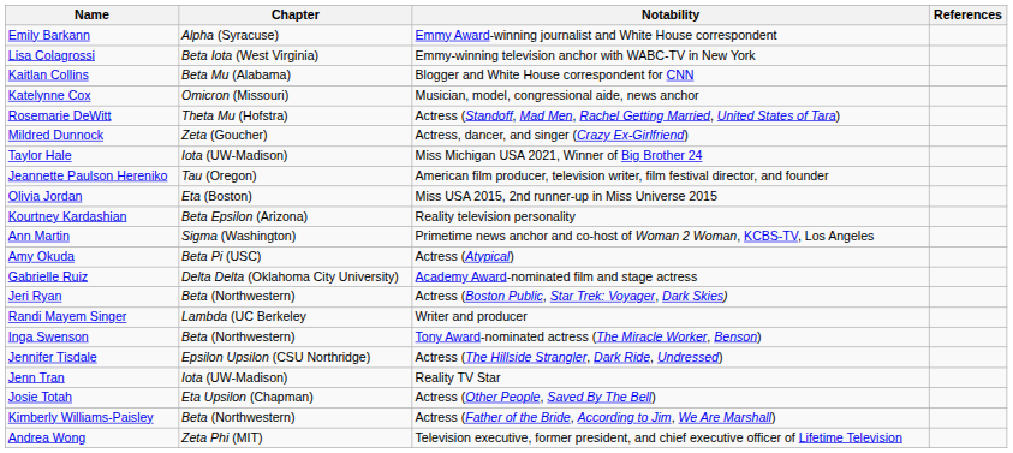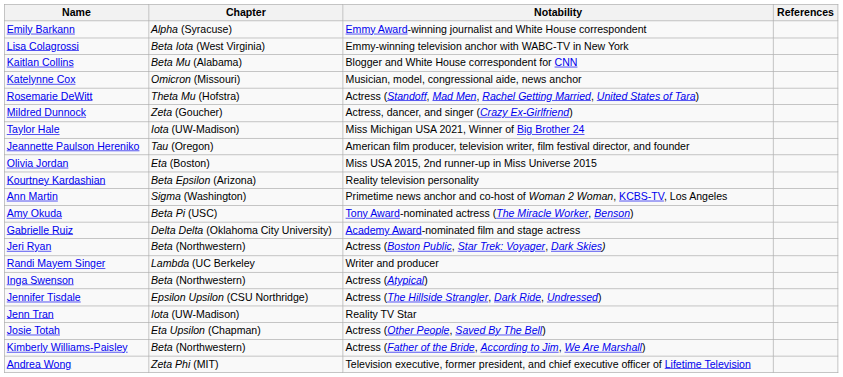 <table class="wikitable sortable" style="width:100%;">
 <tr>
 <th>Name</th>
 <th>Chapter</th>
 <th>Notability</th>
 <th>References</th>
 </tr>
 <tr>
 <td><a href='#'>Emily Barkann</a></td>
 <td><em>Alpha</em> (Syracuse)</td>
 <td><a href='#'>Emmy Award</a>-winning journalist and White House correspondent</td>
 <td></td>
 </tr>
 <tr>
 <td><a href='#'>Lisa Colagrossi</a></td>
 <td><em>Beta Iota</em> (West Virginia)</td>
 <td>Emmy-winning television anchor with WABC-TV in New York</td>
 <td></td>
 </tr>
 <tr>
 <td><a href='#'>Kaitlan Collins</a></td>
 <td><em>Beta Mu</em> (Alabama)</td>
 <td>Blogger and White House correspondent for <a href='#'>CNN</a></td>
 <td></td>
 </tr>
 <tr>
 <td><a href='#'>Katelynne Cox</a></td>
 <td><em>Omicron</em> (Missouri)</td>
 <td>Musician, model, congressional aide, news anchor</td>
 <td></td>
 </tr>
 <tr>
 <td><a href='#'>Rosemarie DeWitt</a></td>
 <td><em>Theta Mu</em> (Hofstra)</td>
 <td>Actress (<em><a href='#'>Standoff</a></em>, <em><a href='#'>Mad Men</a></em>, <em><a href='#'>Rachel Getting Married</a></em>, <em><a href='#'>United States of Tara</a></em>)</td>
 <td></td>
 </tr>
 <tr>
 <td><a href='#'>Mildred Dunnock</a></td>
 <td><em>Zeta</em> (Goucher)</td>
 <td>Actress, dancer, and singer (<em><a href='#'>Crazy Ex-Girlfriend</a></em>)</td>
 <td></td>
 </tr>
 <tr>
 <td><a href='#'>Taylor Hale</a></td>
 <td><em>Iota</em> (UW-Madison)</td>
 <td>Miss Michigan USA 2021, Winner of <a href='#'>Big Brother 24</a></td>
 <td></td>
 </tr>
 <tr>
 <td><a href='#'>Jeannette Paulson Hereniko</a></td>
 <td><em>Tau</em> (Oregon)</td>
 <td>American film producer, television writer, film festival director, and founder</td>
 <td></td>
 </tr>
 <tr>
 <td><a href='#'>Olivia Jordan</a></td>
 <td><em>Eta</em> (Boston)</td>
 <td>Miss USA 2015, 2nd runner-up in Miss Universe 2015</td>
 <td></td>
 </tr>
 <tr>
 <td><a href='#'>Kourtney Kardashian</a></td>
 <td><em>Beta Epsilon</em> (Arizona)</td>
 <td>Reality television personality</td>
 <td></td>
 </tr>
 <tr>
 <td><a href='#'>Ann Martin</a></td>
 <td><em>Sigma</em> (Washington)</td>
 <td>Primetime news anchor and co-host of <em>Woman 2 Woman</em>, <a href='#'>KCBS-TV</a>, Los Angeles</td>
 <td></td>
 </tr>
 <tr>
 <td><a href='#'>Amy Okuda</a></td>
 <td><em>Beta Pi</em> (USC)</td>
-<td>Actress (<em><a href='#'>Atypical</a></em>)</td>
+<td><a href='#'>Tony Award</a>-nominated actress (<em><a href='#'>The Miracle Worker</a></em>, <em><a href='#'>Benson</a></em>)</td>
 <td></td>
 </tr>
 <tr>
 <td><a href='#'>Gabrielle Ruiz</a></td>
 <td><em>Delta Delta</em> (Oklahoma City University)</td>
 <td><a href='#'>Academy Award</a>-nominated film and stage actress</td>
 <td></td>
 </tr>
 <tr>
 <td><a href='#'>Jeri Ryan</a></td>
 <td><em>Beta</em> (Northwestern)</td>
 <td>Actress (<em><a href='#'>Boston Public</a></em>, <em><a href='#'>Star Trek: Voyager</a></em>, <em><a href='#'>Dark Skies</a>)</em></td>
 <td></td>
 </tr>
 <tr>
 <td><a href='#'>Randi Mayem Singer</a></td>
 <td><em>Lambda</em> (UC Berkeley</td>
 <td>Writer and producer</td>
 <td></td>
 </tr>
 <tr>
 <td><a href='#'>Inga Swenson</a></td>
 <td><em>Beta</em> (Northwestern)</td>
-<td><a href='#'>Tony Award</a>-nominated actress (<em><a href='#'>The Miracle Worker</a></em>, <em><a href='#'>Benson</a></em>)</td>
+<td>Actress (<em><a href='#'>Atypical</a></em>)</td>
 <td></td>
 </tr>
 <tr>
 <td><a href='#'>Jennifer Tisdale</a></td>
 <td><em>Epsilon Upsilon</em> (CSU Northridge)</td>
 <td>Actress (<em><a href='#'>The Hillside Strangler</a></em>, <em><a href='#'>Dark Ride</a></em>, <em><a href='#'>Undressed</a></em>)</td>
 <td></td>
 </tr>
 <tr>
 <td><a href='#'>Jenn Tran</a></td>
 <td><em>Iota</em> (UW-Madison)</td>
 <td>Reality TV Star</td>
 <td></td>
 </tr>
 <tr>
 <td><a href='#'>Josie Totah</a></td>
 <td><em>Eta Upsilon</em> (Chapman)</td>
 <td>Actress (<a href='#'><em>Other People</em></a>, <a href='#'><em>Saved By The Bell</em></a>)</td>
 <td></td>
 </tr>
 <tr>
 <td><a href='#'>Kimberly Williams-Paisley</a></td>
 <td><em>Beta</em> (Northwestern)</td>
 <td>Actress (<em><a href='#'>Father of the Bride</a></em>, <em><a href='#'>According to Jim</a></em>, <em><a href='#'>We Are Marshall</a></em>)</td>
 <td></td>
 </tr>
 <tr>
 <td><a href='#'>Andrea Wong</a></td>
 <td><em>Zeta Phi</em> (MIT)</td>
 <td>Television executive, former president, and chief executive officer of <a href='#'>Lifetime Television</a></td>
 <td></td>
 </tr>
 </table>
